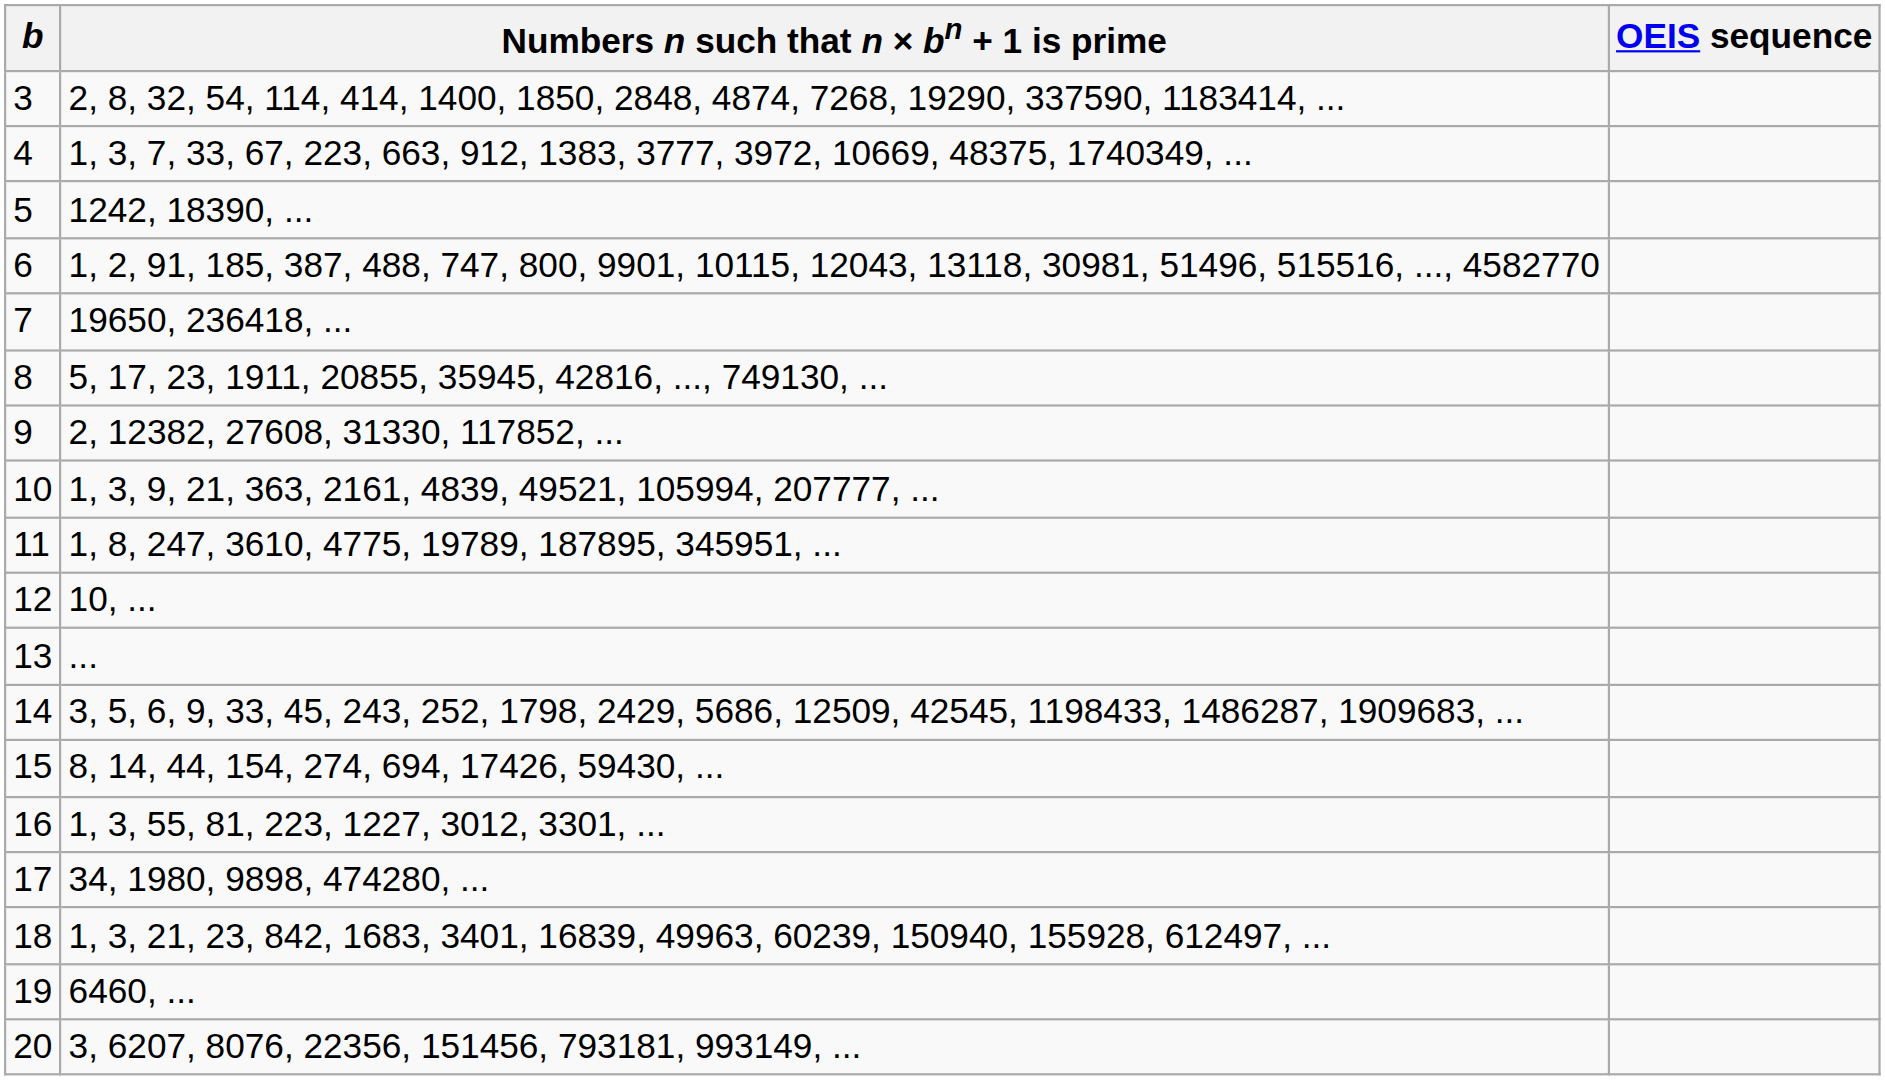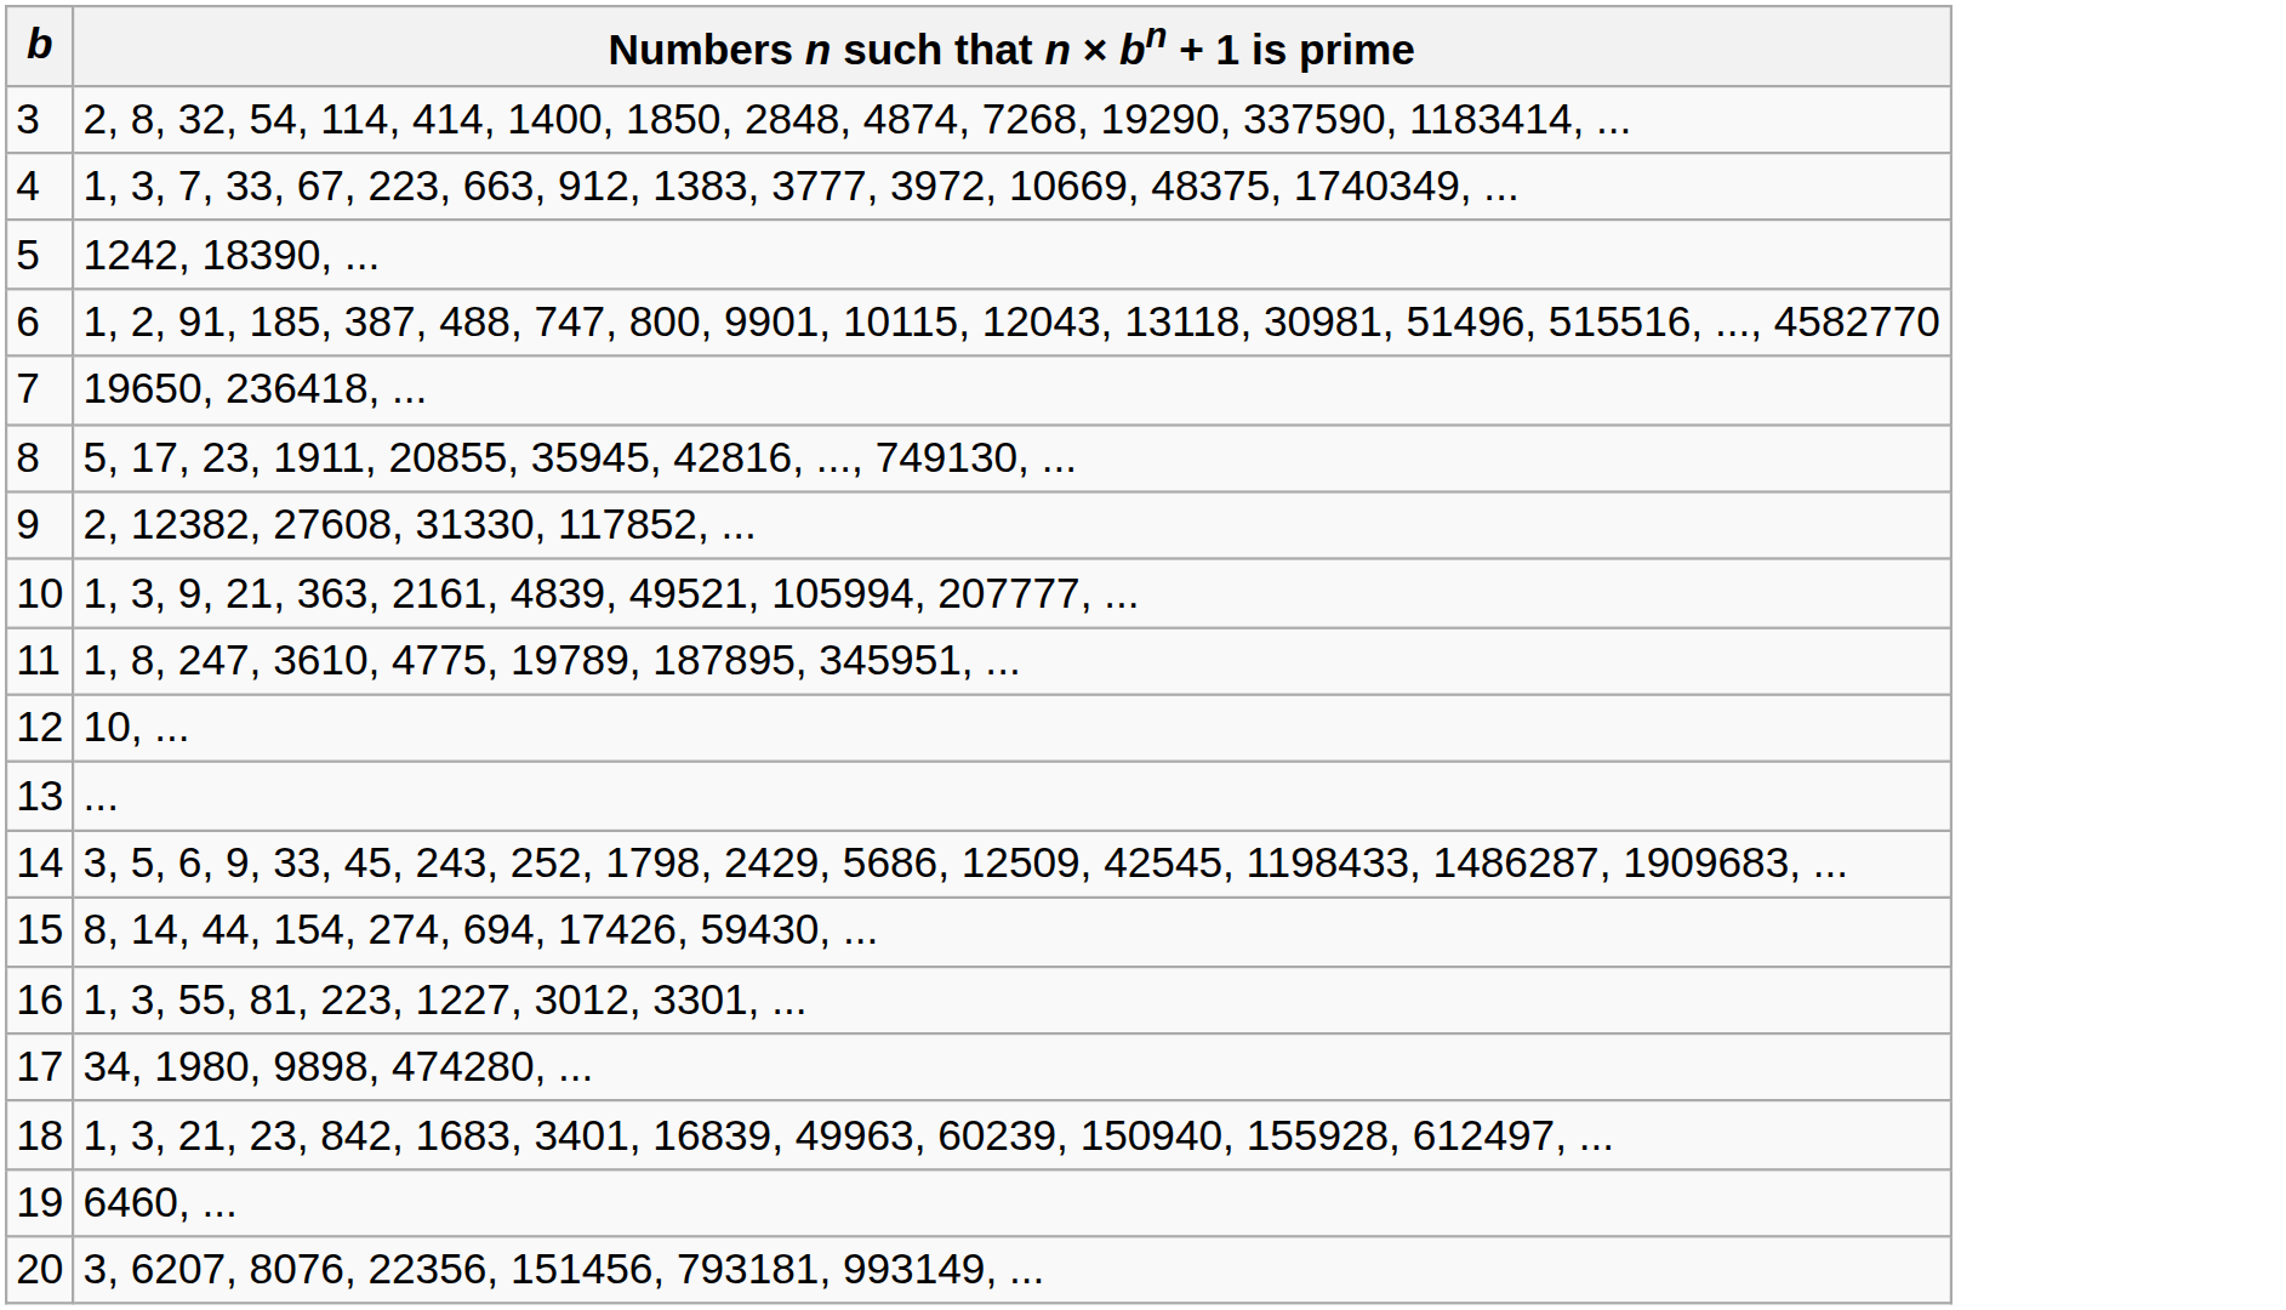 <table class="wikitable">
 <tr>
 <th><em>b</em></th>
 <th>Numbers <em>n</em> such that <em>n</em> × <em>b</em><sup><em>n</em></sup> + 1  is prime</th>
-<th><a href='#'>OEIS</a> sequence</th>
 </tr>
 <tr>
 <td>3</td>
 <td>2, 8, 32, 54, 114, 414, 1400, 1850, 2848, 4874, 7268, 19290, 337590, 1183414, ...</td>
-<td></td>
 </tr>
 <tr>
 <td>4</td>
 <td>1, 3, 7, 33, 67, 223, 663, 912, 1383, 3777, 3972, 10669, 48375, 1740349, ...</td>
-<td></td>
 </tr>
 <tr>
 <td>5</td>
 <td>1242, 18390, ...</td>
-<td></td>
 </tr>
 <tr>
 <td>6</td>
 <td>1, 2, 91, 185, 387, 488, 747, 800, 9901, 10115, 12043, 13118, 30981, 51496, 515516, ..., 4582770</td>
-<td></td>
 </tr>
 <tr>
 <td>7</td>
 <td>19650, 236418, ...</td>
-<td></td>
 </tr>
 <tr>
 <td>8</td>
 <td>5, 17, 23, 1911, 20855, 35945, 42816, ..., 749130, ...</td>
-<td></td>
 </tr>
 <tr>
 <td>9</td>
 <td>2, 12382, 27608, 31330, 117852, ...</td>
-<td></td>
 </tr>
 <tr>
 <td>10</td>
 <td>1, 3, 9, 21, 363, 2161, 4839, 49521, 105994, 207777, ...</td>
-<td></td>
 </tr>
 <tr>
 <td>11</td>
 <td>1, 8, 247, 3610, 4775, 19789, 187895, 345951, ...</td>
-<td></td>
 </tr>
 <tr>
 <td>12</td>
 <td>10, ...</td>
-<td></td>
 </tr>
 <tr>
 <td>13</td>
 <td>...</td>
-<td></td>
 </tr>
 <tr>
 <td>14</td>
 <td>3, 5, 6, 9, 33, 45, 243, 252, 1798, 2429, 5686, 12509, 42545, 1198433, 1486287, 1909683, ...</td>
-<td></td>
 </tr>
 <tr>
 <td>15</td>
 <td>8, 14, 44, 154, 274, 694, 17426, 59430, ...</td>
-<td></td>
 </tr>
 <tr>
 <td>16</td>
 <td>1, 3, 55, 81, 223, 1227, 3012, 3301, ...</td>
-<td></td>
 </tr>
 <tr>
 <td>17</td>
 <td>34, 1980, 9898, 474280, ...</td>
-<td></td>
 </tr>
 <tr>
 <td>18</td>
 <td>1, 3, 21, 23, 842, 1683, 3401, 16839, 49963, 60239, 150940, 155928, 612497, ...</td>
-<td></td>
 </tr>
 <tr>
 <td>19</td>
 <td>6460, ...</td>
-<td></td>
 </tr>
 <tr>
 <td>20</td>
 <td>3, 6207, 8076, 22356, 151456, 793181, 993149, ...</td>
-<td></td>
 </tr>
 </table>
